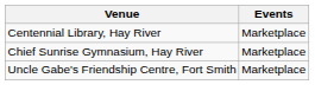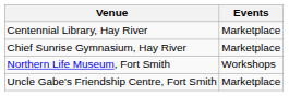 <table class="sortable wikitable">
 <tr>
 <th>Venue</th>
 <th>Events</th>
 </tr>
 <tr>
 <td>Centennial Library, Hay River</td>
 <td>Marketplace</td>
 </tr>
 <tr>
 <td>Chief Sunrise Gymnasium, Hay River</td>
 <td>Marketplace</td>
 </tr>
 <tr>
+<td><a href='#'>Northern Life Museum</a>, Fort Smith</td>
+<td>Workshops</td>
+</tr>
+<tr>
 <td>Uncle Gabe's Friendship Centre, Fort Smith</td>
 <td>Marketplace</td>
 </tr>
 </table>
